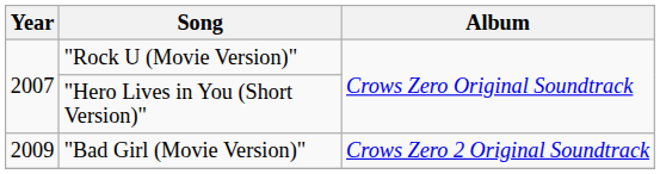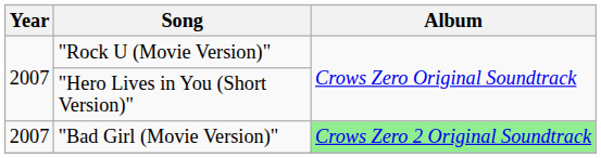 <table class="wikitable">
 <tr>
 <th>Year</th>
 <th width="200">Song</th>
 <th>Album</th>
 </tr>
 <tr>
 <td rowspan="2">2007</td>
 <td>"Rock U (Movie Version)"</td>
 <td rowspan="2"><em><a href='#'>Crows Zero Original Soundtrack</a></em></td>
 </tr>
 <tr>
 <td>"Hero Lives in You (Short Version)"</td>
 </tr>
 <tr>
-<td>2009</td>
+<td>2007</td>
 <td>"Bad Girl (Movie Version)"</td>
-<td><em><a href='#'>Crows Zero 2 Original Soundtrack</a></em></td>
+<td style="background: lightgreen;"><em><a href='#'>Crows Zero 2 Original Soundtrack</a></em></td>
 </tr>
 <tr>
 </tr>
 </table>
